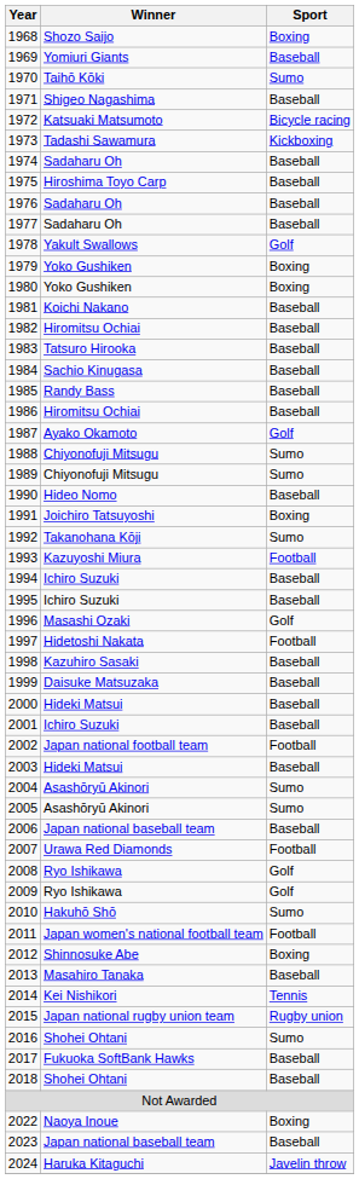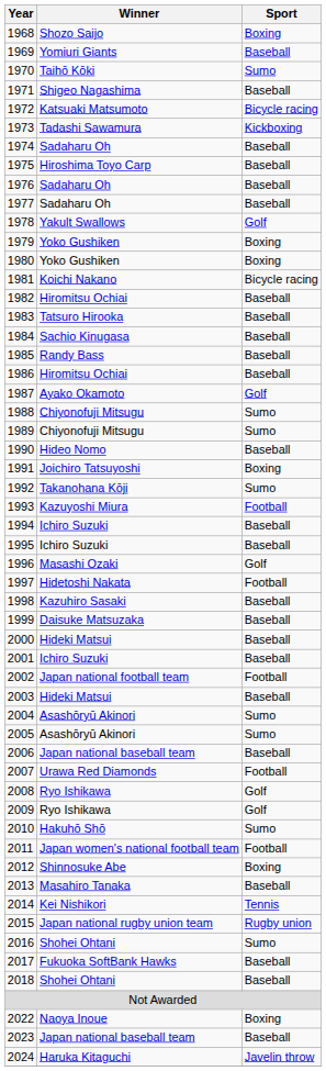 <table class="wikitable">
 <tr>
 <th>Year</th>
 <th>Winner</th>
 <th>Sport</th>
 </tr>
 <tr>
 <td>1968</td>
 <td><a href='#'>Shozo Saijo</a></td>
 <td><a href='#'>Boxing</a></td>
 </tr>
 <tr>
 <td>1969</td>
 <td><a href='#'>Yomiuri Giants</a></td>
 <td><a href='#'>Baseball</a></td>
 </tr>
 <tr>
 <td>1970</td>
 <td><a href='#'>Taihō Kōki</a></td>
 <td><a href='#'>Sumo</a></td>
 </tr>
 <tr>
 <td>1971</td>
 <td><a href='#'>Shigeo Nagashima</a></td>
 <td>Baseball</td>
 </tr>
 <tr>
 <td>1972</td>
 <td><a href='#'>Katsuaki Matsumoto</a></td>
 <td><a href='#'>Bicycle racing</a></td>
 </tr>
 <tr>
 <td>1973</td>
 <td><a href='#'>Tadashi Sawamura</a></td>
 <td><a href='#'>Kickboxing</a></td>
 </tr>
 <tr>
 <td>1974</td>
 <td> <a href='#'>Sadaharu Oh</a></td>
 <td>Baseball</td>
 </tr>
 <tr>
 <td>1975</td>
 <td><a href='#'>Hiroshima Toyo Carp</a></td>
 <td>Baseball</td>
 </tr>
 <tr>
 <td>1976</td>
 <td> <a href='#'>Sadaharu Oh</a></td>
 <td>Baseball</td>
 </tr>
 <tr>
 <td>1977</td>
 <td> Sadaharu Oh</td>
 <td>Baseball</td>
 </tr>
 <tr>
 <td>1978</td>
 <td><a href='#'>Yakult Swallows</a></td>
 <td><a href='#'>Golf</a></td>
 </tr>
 <tr>
 <td>1979</td>
 <td><a href='#'>Yoko Gushiken</a></td>
 <td>Boxing</td>
 </tr>
 <tr>
 <td>1980</td>
 <td>Yoko Gushiken</td>
 <td>Boxing</td>
 </tr>
 <tr>
 <td>1981</td>
 <td><a href='#'>Koichi Nakano</a></td>
-<td>Baseball</td>
+<td>Bicycle racing</td>
 </tr>
 <tr>
 <td>1982</td>
 <td><a href='#'>Hiromitsu Ochiai</a></td>
 <td>Baseball</td>
 </tr>
 <tr>
 <td>1983</td>
 <td><a href='#'>Tatsuro Hirooka</a></td>
 <td>Baseball</td>
 </tr>
 <tr>
 <td>1984</td>
 <td><a href='#'>Sachio Kinugasa</a></td>
 <td>Baseball</td>
 </tr>
 <tr>
 <td>1985</td>
 <td> <a href='#'>Randy Bass</a></td>
 <td>Baseball</td>
 </tr>
 <tr>
 <td>1986</td>
 <td><a href='#'>Hiromitsu Ochiai</a></td>
 <td>Baseball</td>
 </tr>
 <tr>
 <td>1987</td>
 <td><a href='#'>Ayako Okamoto</a></td>
 <td><a href='#'>Golf</a></td>
 </tr>
 <tr>
 <td>1988</td>
 <td><a href='#'>Chiyonofuji Mitsugu</a></td>
 <td>Sumo</td>
 </tr>
 <tr>
 <td>1989</td>
 <td>Chiyonofuji Mitsugu</td>
 <td>Sumo</td>
 </tr>
 <tr>
 <td>1990</td>
 <td><a href='#'>Hideo Nomo</a></td>
 <td>Baseball</td>
 </tr>
 <tr>
 <td>1991</td>
 <td><a href='#'>Joichiro Tatsuyoshi</a></td>
 <td>Boxing</td>
 </tr>
 <tr>
 <td>1992</td>
 <td><a href='#'>Takanohana Kōji</a></td>
 <td>Sumo</td>
 </tr>
 <tr>
 <td>1993</td>
 <td><a href='#'>Kazuyoshi Miura</a></td>
 <td><a href='#'>Football</a></td>
 </tr>
 <tr>
 <td>1994</td>
 <td><a href='#'>Ichiro Suzuki</a></td>
 <td>Baseball</td>
 </tr>
 <tr>
 <td>1995</td>
 <td>Ichiro Suzuki</td>
 <td>Baseball</td>
 </tr>
 <tr>
 <td>1996</td>
 <td><a href='#'>Masashi Ozaki</a></td>
 <td>Golf</td>
 </tr>
 <tr>
 <td>1997</td>
 <td><a href='#'>Hidetoshi Nakata</a></td>
 <td>Football</td>
 </tr>
 <tr>
 <td>1998</td>
 <td><a href='#'>Kazuhiro Sasaki</a></td>
 <td>Baseball</td>
 </tr>
 <tr>
 <td>1999</td>
 <td><a href='#'>Daisuke Matsuzaka</a></td>
 <td>Baseball</td>
 </tr>
 <tr>
 <td>2000</td>
 <td><a href='#'>Hideki Matsui</a></td>
 <td>Baseball</td>
 </tr>
 <tr>
 <td>2001</td>
 <td><a href='#'>Ichiro Suzuki</a></td>
 <td>Baseball</td>
 </tr>
 <tr>
 <td>2002</td>
 <td><a href='#'>Japan national football team</a></td>
 <td>Football</td>
 </tr>
 <tr>
 <td>2003</td>
 <td><a href='#'>Hideki Matsui</a></td>
 <td>Baseball</td>
 </tr>
 <tr>
 <td>2004</td>
 <td> <a href='#'>Asashōryū Akinori</a></td>
 <td>Sumo</td>
 </tr>
 <tr>
 <td>2005</td>
 <td> Asashōryū Akinori</td>
 <td>Sumo</td>
 </tr>
 <tr>
 <td>2006</td>
 <td><a href='#'>Japan national baseball team</a></td>
 <td>Baseball</td>
 </tr>
 <tr>
 <td>2007</td>
 <td><a href='#'>Urawa Red Diamonds</a></td>
 <td>Football</td>
 </tr>
 <tr>
 <td>2008</td>
 <td><a href='#'>Ryo Ishikawa</a></td>
 <td>Golf</td>
 </tr>
 <tr>
 <td>2009</td>
 <td>Ryo Ishikawa</td>
 <td>Golf</td>
 </tr>
 <tr>
 <td>2010</td>
 <td> <a href='#'>Hakuhō Shō</a></td>
 <td>Sumo</td>
 </tr>
 <tr>
 <td>2011</td>
 <td><a href='#'>Japan women's national football team</a></td>
 <td>Football</td>
 </tr>
 <tr>
 <td>2012</td>
 <td><a href='#'>Shinnosuke Abe</a></td>
 <td>Boxing</td>
 </tr>
 <tr>
 <td>2013</td>
 <td><a href='#'>Masahiro Tanaka</a></td>
 <td>Baseball</td>
 </tr>
 <tr>
 <td>2014</td>
 <td><a href='#'>Kei Nishikori</a></td>
 <td><a href='#'>Tennis</a></td>
 </tr>
 <tr>
 <td>2015</td>
 <td><a href='#'>Japan national rugby union team</a></td>
 <td><a href='#'>Rugby union</a></td>
 </tr>
 <tr>
 <td>2016</td>
 <td><a href='#'>Shohei Ohtani</a></td>
 <td>Sumo</td>
 </tr>
 <tr>
 <td>2017</td>
 <td><a href='#'>Fukuoka SoftBank Hawks</a></td>
 <td>Baseball</td>
 </tr>
 <tr>
 <td>2018</td>
 <td><a href='#'>Shohei Ohtani</a></td>
 <td>Baseball</td>
 </tr>
 <tr>
 <td style="background:#dcdcdc; text-align:center;" colspan=3>Not Awarded</td>
 </tr>
 <tr>
 <td>2022</td>
 <td><a href='#'>Naoya Inoue</a></td>
 <td>Boxing</td>
 </tr>
 <tr>
 <td>2023</td>
 <td><a href='#'>Japan national baseball team</a></td>
 <td>Baseball</td>
 </tr>
 <tr>
 <td>2024</td>
 <td><a href='#'>Haruka Kitaguchi</a></td>
 <td><a href='#'>Javelin throw</a></td>
 </tr>
 <tr>
 </tr>
 </table>
